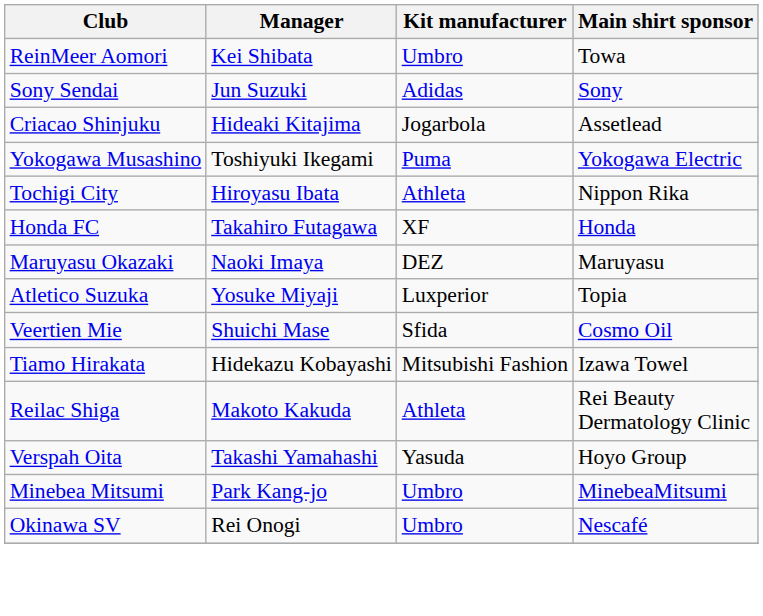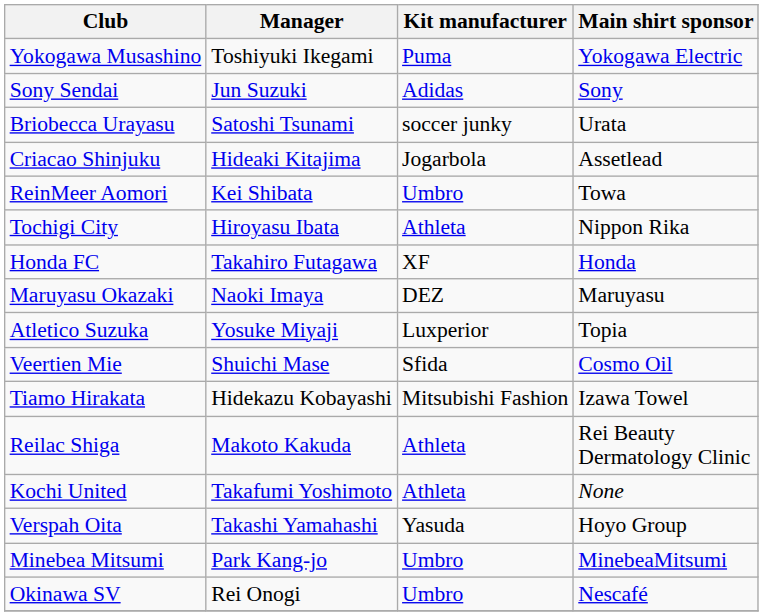 <table class="wikitable sortable">
 <tr>
 <th>Club</th>
 <th>Manager</th>
 <th>Kit manufacturer</th>
 <th>Main shirt sponsor</th>
 </tr>
 <tr>
-<td><a href='#'>ReinMeer Aomori</a></td>
-<td> <a href='#'>Kei Shibata</a></td>
-<td> <a href='#'>Umbro</a></td>
-<td>Towa</td>
+<td><a href='#'>Yokogawa Musashino</a></td>
+<td> Toshiyuki Ikegami</td>
+<td> <a href='#'>Puma</a></td>
+<td><a href='#'>Yokogawa Electric</a></td>
 </tr>
 <tr>
 <td><a href='#'>Sony Sendai</a></td>
 <td> <a href='#'>Jun Suzuki</a></td>
 <td> <a href='#'>Adidas</a></td>
 <td><a href='#'>Sony</a></td>
 </tr>
 <tr>
+<td><a href='#'>Briobecca Urayasu</a></td>
+<td> <a href='#'>Satoshi Tsunami</a></td>
+<td> soccer junky</td>
+<td>Urata</td>
+</tr>
+<tr>
 <td><a href='#'>Criacao Shinjuku</a></td>
 <td> <a href='#'>Hideaki Kitajima</a></td>
 <td> Jogarbola</td>
 <td>Assetlead</td>
 </tr>
 <tr>
-<td><a href='#'>Yokogawa Musashino</a></td>
-<td> Toshiyuki Ikegami</td>
-<td> <a href='#'>Puma</a></td>
-<td><a href='#'>Yokogawa Electric</a></td>
+<td><a href='#'>ReinMeer Aomori</a></td>
+<td> <a href='#'>Kei Shibata</a></td>
+<td> <a href='#'>Umbro</a></td>
+<td>Towa</td>
 </tr>
 <tr>
 <td><a href='#'>Tochigi City</a></td>
 <td> <a href='#'>Hiroyasu Ibata</a></td>
 <td> <a href='#'>Athleta</a></td>
 <td>Nippon Rika</td>
 </tr>
 <tr>
 <td><a href='#'>Honda FC</a></td>
 <td> <a href='#'>Takahiro Futagawa</a></td>
 <td> XF</td>
 <td><a href='#'>Honda</a></td>
 </tr>
 <tr>
 <td><a href='#'>Maruyasu Okazaki</a></td>
 <td> <a href='#'>Naoki Imaya</a></td>
 <td> DEZ</td>
 <td>Maruyasu</td>
 </tr>
 <tr>
 <td><a href='#'>Atletico Suzuka</a></td>
 <td> <a href='#'>Yosuke Miyaji</a></td>
 <td> Luxperior</td>
 <td>Topia</td>
 </tr>
 <tr>
 <td><a href='#'>Veertien Mie</a></td>
 <td> <a href='#'>Shuichi Mase</a></td>
 <td> Sfida</td>
 <td><a href='#'>Cosmo Oil</a></td>
 </tr>
 <tr>
 <td><a href='#'>Tiamo Hirakata</a></td>
 <td> Hidekazu Kobayashi</td>
 <td> Mitsubishi Fashion</td>
 <td>Izawa Towel</td>
 </tr>
 <tr>
 <td><a href='#'>Reilac Shiga</a></td>
 <td> <a href='#'>Makoto Kakuda</a></td>
 <td> <a href='#'>Athleta</a></td>
 <td>Rei Beauty<br>Dermatology Clinic</td>
 </tr>
 <tr>
+<td><a href='#'>Kochi United</a></td>
+<td> <a href='#'>Takafumi Yoshimoto</a></td>
+<td> <a href='#'>Athleta</a></td>
+<td><em>None</em></td>
+</tr>
+<tr>
 <td><a href='#'>Verspah Oita</a></td>
 <td> <a href='#'>Takashi Yamahashi</a></td>
 <td> Yasuda</td>
 <td>Hoyo Group</td>
 </tr>
 <tr>
 <td><a href='#'>Minebea Mitsumi</a></td>
 <td> <a href='#'>Park Kang-jo</a></td>
 <td> <a href='#'>Umbro</a></td>
 <td><a href='#'>MinebeaMitsumi</a></td>
 </tr>
 <tr>
 <td><a href='#'>Okinawa SV</a></td>
 <td> Rei Onogi</td>
 <td> <a href='#'>Umbro</a></td>
 <td><a href='#'>Nescafé</a></td>
 </tr>
 <tr>
 </tr>
 </table>
